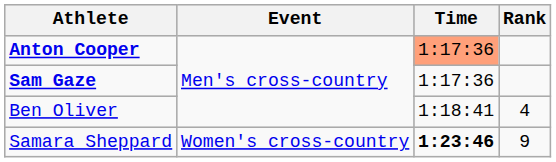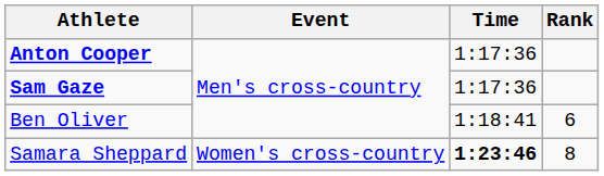 <table class="wikitable" style="font-size:90%;">
 <tr>
 <th>Athlete</th>
 <th>Event</th>
 <th>Time</th>
 <th>Rank</th>
 </tr>
 <tr align=center>
 <td align=left><strong><a href='#'>Anton Cooper</a></strong></td>
 <td align=left rowspan=3><a href='#'>Men's cross-country</a></td>
-<td style="background: lightsalmon;">1:17:36</td>
+<td>1:17:36</td>
 <td></td>
 </tr>
 <tr align=center>
 <td align=left><strong><a href='#'>Sam Gaze</a></strong></td>
 <td>1:17:36</td>
 <td></td>
 </tr>
 <tr align=center>
 <td align=left><a href='#'>Ben Oliver</a></td>
 <td>1:18:41</td>
-<td>4</td>
+<td>6</td>
 </tr>
 <tr align=center>
 <td align=left><a href='#'>Samara Sheppard</a></td>
 <td align=left><a href='#'>Women's cross-country</a></td>
 <td><strong>1:23:46</strong></td>
-<td>9</td>
+<td>8</td>
 </tr>
 </table>
